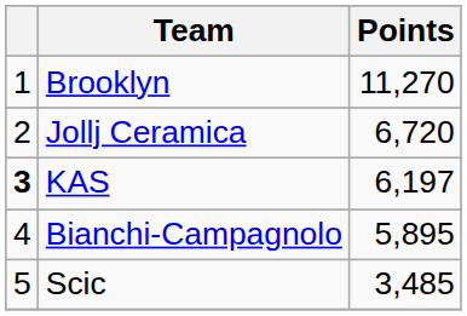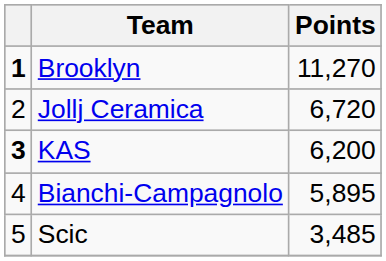 <table class="wikitable">
 <tr>
 <th></th>
 <th>Team</th>
 <th>Points</th>
 </tr>
 <tr>
-<td>1</td>
+<td><strong>1</strong></td>
 <td><a href='#'>Brooklyn</a></td>
 <td align=right>11,270</td>
 </tr>
 <tr>
 <td>2</td>
 <td><a href='#'>Jollj Ceramica</a></td>
 <td align=right>6,720</td>
 </tr>
 <tr>
 <td><strong>3</strong></td>
 <td><a href='#'>KAS</a></td>
-<td align=right>6,197</td>
+<td align=right>6,200</td>
 </tr>
 <tr>
 <td>4</td>
 <td><a href='#'>Bianchi-Campagnolo</a></td>
 <td align=right>5,895</td>
 </tr>
 <tr>
 <td>5</td>
 <td>Scic</td>
 <td align=right>3,485</td>
 </tr>
 <tr>
 </tr>
 </table>
